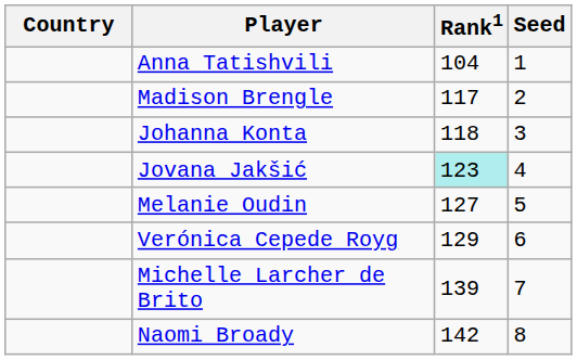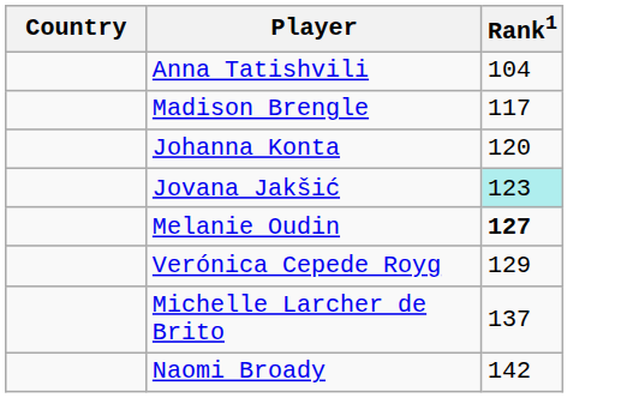 <table class="sortable wikitable">
 <tr>
 <th width="70">Country</th>
 <th width="175">Player</th>
 <th>Rank<sup>1</sup></th>
-<th>Seed</th>
 </tr>
 <tr>
 <td></td>
 <td><a href='#'>Anna Tatishvili</a></td>
 <td>104</td>
-<td>1</td>
 </tr>
 <tr>
 <td></td>
 <td><a href='#'>Madison Brengle</a></td>
 <td>117</td>
-<td>2</td>
 </tr>
 <tr>
 <td></td>
 <td><a href='#'>Johanna Konta</a></td>
-<td>118</td>
-<td>3</td>
+<td>120</td>
 </tr>
 <tr>
 <td></td>
 <td><a href='#'>Jovana Jakšić</a></td>
 <td style="background: paleturquoise;">123</td>
-<td>4</td>
 </tr>
 <tr>
 <td></td>
 <td><a href='#'>Melanie Oudin</a></td>
-<td>127</td>
-<td>5</td>
+<td><strong>127</strong></td>
 </tr>
 <tr>
 <td></td>
 <td><a href='#'>Verónica Cepede Royg</a></td>
 <td>129</td>
-<td>6</td>
 </tr>
 <tr>
 <td></td>
 <td><a href='#'>Michelle Larcher de Brito</a></td>
-<td>139</td>
-<td>7</td>
+<td>137</td>
 </tr>
 <tr>
 <td></td>
 <td><a href='#'>Naomi Broady</a></td>
 <td>142</td>
-<td>8</td>
 </tr>
 </table>
